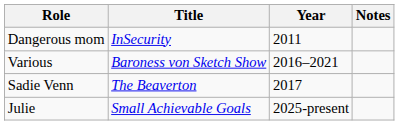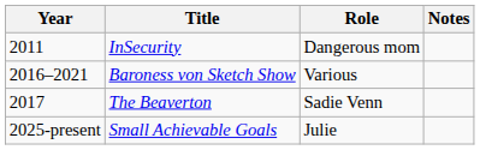 <table class="wikitable">
 <tr>
+<th>Year</th>
+<th>Title</th>
 <th>Role</th>
-<th>Title</th>
-<th>Year</th>
 <th>Notes</th>
 </tr>
 <tr>
+<td>2011</td>
+<td><em><a href='#'>InSecurity</a></em></td>
 <td>Dangerous mom</td>
-<td><em><a href='#'>InSecurity</a></em></td>
-<td>2011</td>
 <td></td>
 </tr>
 <tr>
+<td>2016–2021</td>
+<td><em><a href='#'>Baroness von Sketch Show</a></em></td>
 <td>Various</td>
-<td><em><a href='#'>Baroness von Sketch Show</a></em></td>
-<td>2016–2021</td>
 <td></td>
 </tr>
 <tr>
+<td>2017</td>
+<td><a href='#'><em>The Beaverton</em></a></td>
 <td>Sadie Venn</td>
-<td><a href='#'><em>The Beaverton</em></a></td>
-<td>2017</td>
 <td></td>
 </tr>
 <tr>
+<td>2025-present</td>
+<td><em><a href='#'>Small Achievable Goals</a></em></td>
 <td>Julie</td>
-<td><em><a href='#'>Small Achievable Goals</a></em></td>
-<td>2025-present</td>
 <td></td>
 </tr>
 </table>
